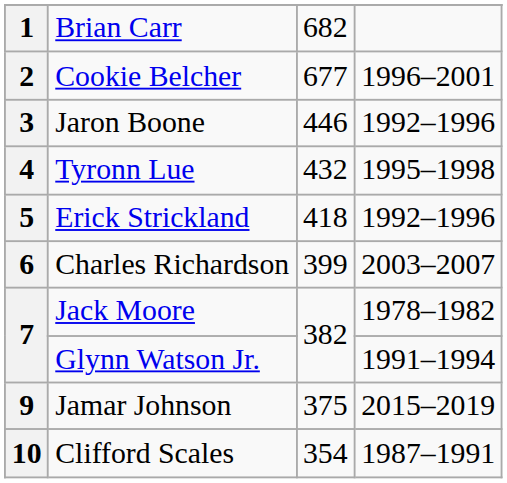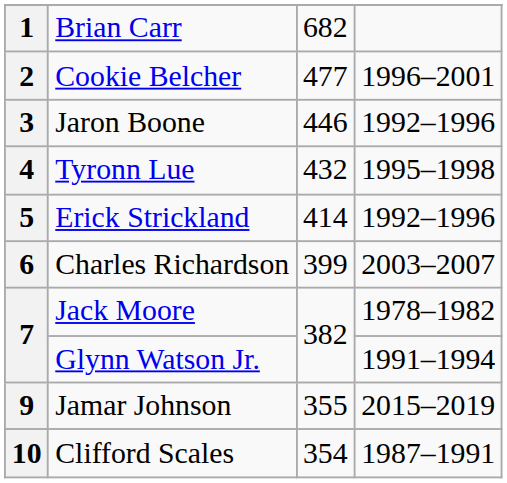 <table class="wikitable">
 <tr>
 </tr>
 <tr>
 <th>1</th>
 <td><a href='#'>Brian Carr</a></td>
 <td>682</td>
 <td></td>
 </tr>
 <tr>
 <th>2</th>
 <td><a href='#'>Cookie Belcher</a></td>
-<td>677</td>
+<td>477</td>
 <td>1996–2001</td>
 </tr>
 <tr>
 <th>3</th>
 <td>Jaron Boone</td>
 <td>446</td>
 <td>1992–1996</td>
 </tr>
 <tr>
 <th>4</th>
 <td><a href='#'>Tyronn Lue</a></td>
 <td>432</td>
 <td>1995–1998</td>
 </tr>
 <tr>
 <th>5</th>
 <td><a href='#'>Erick Strickland</a></td>
-<td>418</td>
+<td>414</td>
 <td>1992–1996</td>
 </tr>
 <tr>
 <th>6</th>
 <td>Charles Richardson</td>
 <td>399</td>
 <td>2003–2007</td>
 </tr>
 <tr>
 <th rowspan=2>7</th>
 <td><a href='#'>Jack Moore</a></td>
 <td rowspan=2>382</td>
 <td>1978–1982</td>
 </tr>
 <tr>
 <td><a href='#'>Glynn Watson Jr.</a></td>
 <td>1991–1994</td>
 </tr>
 <tr>
 <th>9</th>
 <td>Jamar Johnson</td>
-<td>375</td>
+<td>355</td>
 <td>2015–2019</td>
 </tr>
 <tr>
 <th>10</th>
 <td>Clifford Scales</td>
 <td>354</td>
 <td>1987–1991</td>
 </tr>
 </table>
